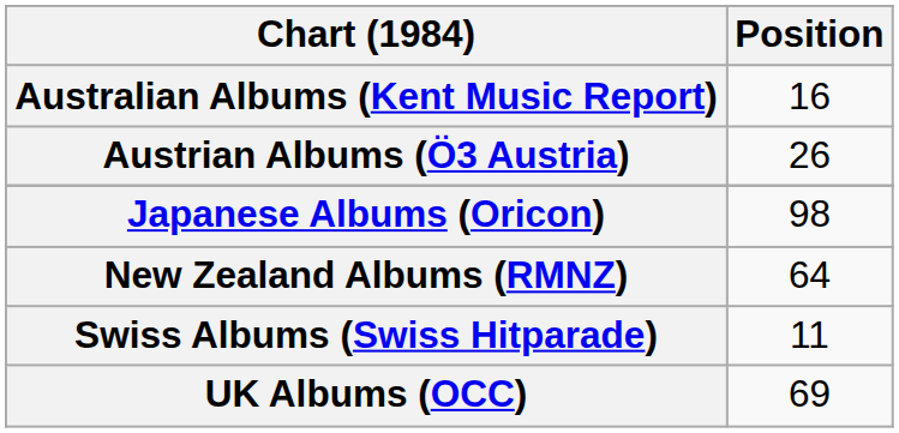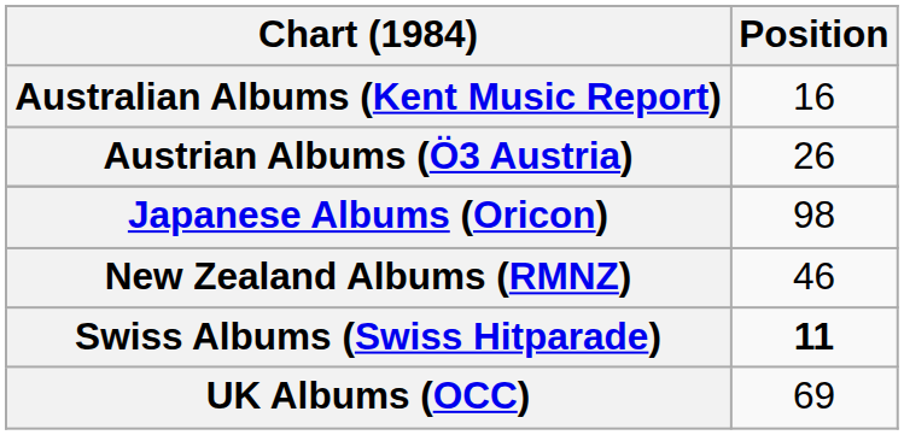 <table class="wikitable sortable plainrowheaders" style="text-align:center">
 <tr>
 <th scope="col">Chart (1984)</th>
 <th scope="col">Position</th>
 </tr>
 <tr>
 <th scope="row">Australian Albums (<a href='#'>Kent Music Report</a>)</th>
 <td>16</td>
 </tr>
 <tr>
 <th scope="row">Austrian Albums (<a href='#'>Ö3 Austria</a>)</th>
 <td>26</td>
 </tr>
 <tr>
 </tr>
 <tr>
 <th scope="row"><a href='#'>Japanese Albums</a> (<a href='#'>Oricon</a>)</th>
 <td>98</td>
 </tr>
 <tr>
 <th scope="row">New Zealand Albums (<a href='#'>RMNZ</a>)</th>
-<td>64</td>
+<td>46</td>
 </tr>
 <tr>
 <th scope="row">Swiss Albums (<a href='#'>Swiss Hitparade</a>)</th>
-<td>11</td>
+<td><strong>11</strong></td>
 </tr>
 <tr>
 <th scope="row">UK Albums (<a href='#'>OCC</a>)</th>
 <td>69</td>
 </tr>
 </table>
